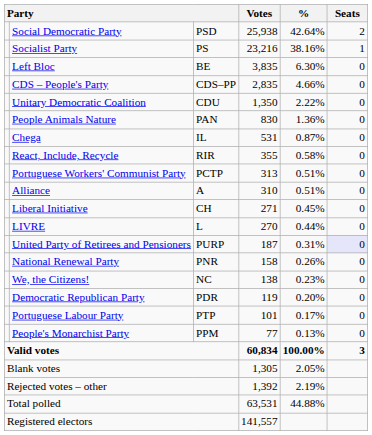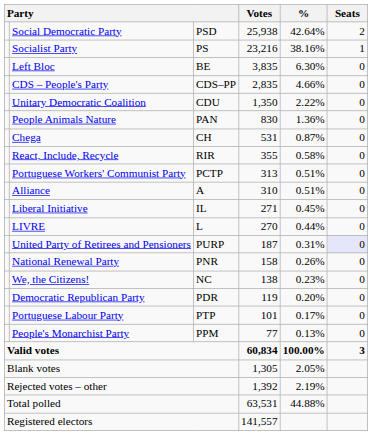 <table class="wikitable" border="1" style="text-align:right;">
 <tr>
 <th style="text-align:left;" colspan=3>Party</th>
 <th align=center width="50">Votes</th>
 <th align=center width="50">%</th>
 <th align=center width="50">Seats</th>
 </tr>
 <tr>
 <td></td>
 <td align=left><a href='#'>Social Democratic Party</a></td>
 <td align=left>PSD</td>
 <td>25,938</td>
 <td>42.64%</td>
 <td>2</td>
 </tr>
 <tr>
 <td></td>
 <td align=left><a href='#'>Socialist Party</a></td>
 <td align=left>PS</td>
 <td>23,216</td>
 <td>38.16%</td>
 <td>1</td>
 </tr>
 <tr>
 <td></td>
 <td align=left><a href='#'>Left Bloc</a></td>
 <td align=left>BE</td>
 <td>3,835</td>
 <td>6.30%</td>
 <td>0</td>
 </tr>
 <tr>
 <td></td>
 <td align=left><a href='#'>CDS – People's Party</a></td>
 <td align=left style="white-space: nowrap;">CDS–PP</td>
 <td>2,835</td>
 <td>4.66%</td>
 <td>0</td>
 </tr>
 <tr>
 <td></td>
 <td align=left style="white-space: nowrap;"><a href='#'>Unitary Democratic Coalition</a></td>
 <td align=left>CDU</td>
 <td>1,350</td>
 <td>2.22%</td>
 <td>0</td>
 </tr>
 <tr>
 <td></td>
 <td align=left><a href='#'>People Animals Nature</a></td>
 <td align=left>PAN</td>
 <td>830</td>
 <td>1.36%</td>
 <td>0</td>
 </tr>
 <tr>
 <td></td>
 <td align=left><a href='#'>Chega</a></td>
-<td align=left>IL</td>
+<td align=left>CH</td>
 <td>531</td>
 <td>0.87%</td>
 <td>0</td>
 </tr>
 <tr>
 <td></td>
 <td align=left><a href='#'>React, Include, Recycle</a></td>
 <td align=left>RIR</td>
 <td>355</td>
 <td>0.58%</td>
 <td>0</td>
 </tr>
 <tr>
 <td></td>
 <td align=left><a href='#'>Portuguese Workers' Communist Party</a></td>
 <td align=left>PCTP</td>
 <td>313</td>
 <td>0.51%</td>
 <td>0</td>
 </tr>
 <tr>
 <td></td>
 <td align=left><a href='#'>Alliance</a></td>
 <td align=left>A</td>
 <td>310</td>
 <td>0.51%</td>
 <td>0</td>
 </tr>
 <tr>
 <td></td>
 <td align=left><a href='#'>Liberal Initiative</a></td>
-<td align=left>CH</td>
+<td align=left>IL</td>
 <td>271</td>
 <td>0.45%</td>
 <td>0</td>
 </tr>
 <tr>
 <td></td>
 <td align=left><a href='#'>LIVRE</a></td>
 <td align=left>L</td>
 <td>270</td>
 <td>0.44%</td>
 <td>0</td>
 </tr>
 <tr>
 <td></td>
 <td align=left><a href='#'>United Party of Retirees and Pensioners</a></td>
 <td align=left>PURP</td>
 <td>187</td>
 <td>0.31%</td>
 <td style="background: lavender;">0</td>
 </tr>
 <tr>
 <td></td>
 <td align=left><a href='#'>National Renewal Party</a></td>
 <td align=left>PNR</td>
 <td>158</td>
 <td>0.26%</td>
 <td>0</td>
 </tr>
 <tr>
 <td></td>
 <td align=left><a href='#'>We, the Citizens!</a></td>
 <td align=left>NC</td>
 <td>138</td>
 <td>0.23%</td>
 <td>0</td>
 </tr>
 <tr>
 <td></td>
 <td align=left><a href='#'>Democratic Republican Party</a></td>
 <td align=left>PDR</td>
 <td>119</td>
 <td>0.20%</td>
 <td>0</td>
 </tr>
 <tr>
 <td></td>
 <td align=left><a href='#'>Portuguese Labour Party</a></td>
 <td align=left>PTP</td>
 <td>101</td>
 <td>0.17%</td>
 <td>0</td>
 </tr>
 <tr>
 <td></td>
 <td align=left><a href='#'>People's Monarchist Party</a></td>
 <td align=left>PPM</td>
 <td>77</td>
 <td>0.13%</td>
 <td>0</td>
 </tr>
 <tr style="font-weight:bold">
 <td align=left colspan=3>Valid votes</td>
 <td>60,834</td>
 <td>100.00%</td>
 <td>3</td>
 </tr>
 <tr>
 <td align=left colspan=3>Blank votes</td>
 <td>1,305</td>
 <td>2.05%</td>
 <td></td>
 </tr>
 <tr>
 <td align=left colspan=3>Rejected votes – other</td>
 <td>1,392</td>
 <td>2.19%</td>
 <td></td>
 </tr>
 <tr>
 <td align=left colspan=3>Total polled</td>
 <td>63,531</td>
 <td>44.88%</td>
 <td></td>
 </tr>
 <tr>
 <td align=left colspan=3>Registered electors</td>
 <td>141,557</td>
 <td></td>
 <td></td>
 </tr>
 </table>
